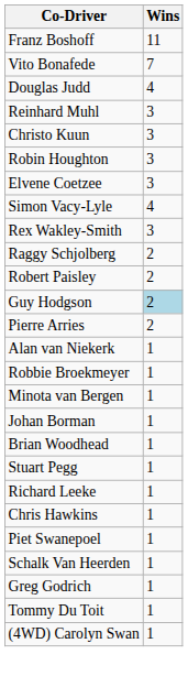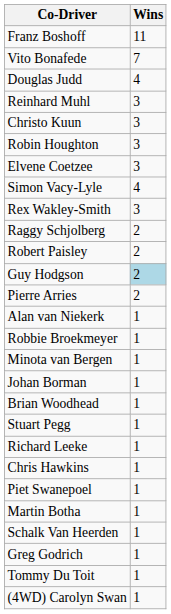 <table class="wikitable sortable">
 <tr>
 <th>Co-Driver</th>
 <th>Wins</th>
 </tr>
 <tr>
 <td>Franz Boshoff</td>
 <td>11</td>
 </tr>
 <tr>
 <td>Vito Bonafede</td>
 <td>7</td>
 </tr>
 <tr>
 <td>Douglas Judd</td>
 <td>4</td>
 </tr>
 <tr>
 <td>Reinhard Muhl</td>
 <td>3</td>
 </tr>
 <tr>
 <td>Christo Kuun</td>
 <td>3</td>
 </tr>
 <tr>
 <td>Robin Houghton</td>
 <td>3</td>
 </tr>
 <tr>
 <td>Elvene Coetzee</td>
 <td>3</td>
 </tr>
 <tr>
 <td>Simon Vacy-Lyle</td>
 <td>4</td>
 </tr>
 <tr>
 <td>Rex Wakley-Smith</td>
 <td>3</td>
 </tr>
 <tr>
 <td>Raggy Schjolberg</td>
 <td>2</td>
 </tr>
 <tr>
 <td>Robert Paisley</td>
 <td>2</td>
 </tr>
 <tr>
 <td>Guy Hodgson</td>
 <td style="background: lightblue;">2</td>
 </tr>
 <tr>
 <td>Pierre Arries</td>
 <td>2</td>
 </tr>
 <tr>
 <td>Alan van Niekerk</td>
 <td>1</td>
 </tr>
 <tr>
 <td>Robbie Broekmeyer</td>
 <td>1</td>
 </tr>
 <tr>
 <td>Minota van Bergen</td>
 <td>1</td>
 </tr>
 <tr>
 <td>Johan Borman</td>
 <td>1</td>
 </tr>
 <tr>
 <td>Brian Woodhead</td>
 <td>1</td>
 </tr>
 <tr>
 <td>Stuart Pegg</td>
 <td>1</td>
 </tr>
 <tr>
 <td>Richard Leeke</td>
 <td>1</td>
 </tr>
 <tr>
 <td>Chris Hawkins</td>
 <td>1</td>
 </tr>
 <tr>
 <td>Piet Swanepoel</td>
 <td>1</td>
 </tr>
 <tr>
+<td>Martin Botha</td>
+<td>1</td>
+</tr>
+<tr>
 <td>Schalk Van Heerden</td>
 <td>1</td>
 </tr>
 <tr>
 <td>Greg Godrich</td>
 <td>1</td>
 </tr>
 <tr>
 <td>Tommy Du Toit</td>
 <td>1</td>
 </tr>
 <tr>
 <td>(4WD) Carolyn Swan</td>
 <td>1</td>
 </tr>
 </table>
